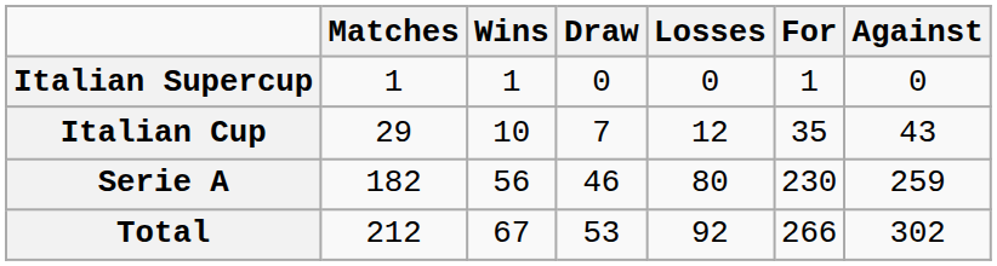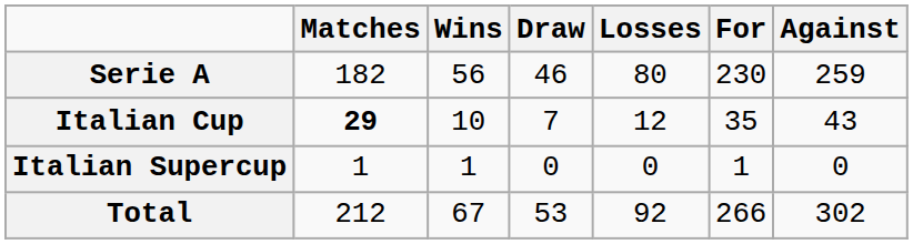 <table class="wikitable" style="text-align: center;">
 <tr>
 <td></td>
 <th>Matches</th>
 <th>Wins</th>
 <th>Draw</th>
 <th>Losses</th>
 <th>For</th>
 <th>Against</th>
 </tr>
 <tr>
+<th>Serie A</th>
+<td>182</td>
+<td>56</td>
+<td>46</td>
+<td>80</td>
+<td>230</td>
+<td>259</td>
+</tr>
+<tr>
+<th>Italian Cup</th>
+<td><strong>29</strong></td>
+<td>10</td>
+<td>7</td>
+<td>12</td>
+<td>35</td>
+<td>43</td>
+</tr>
+<tr>
 <th>Italian Supercup</th>
 <td>1</td>
 <td>1</td>
 <td>0</td>
 <td>0</td>
 <td>1</td>
 <td>0</td>
-</tr>
-<tr>
-<th>Italian Cup</th>
-<td>29</td>
-<td>10</td>
-<td>7</td>
-<td>12</td>
-<td>35</td>
-<td>43</td>
-</tr>
-<tr>
-<th>Serie A</th>
-<td>182</td>
-<td>56</td>
-<td>46</td>
-<td>80</td>
-<td>230</td>
-<td>259</td>
 </tr>
 <tr>
 <th>Total</th>
 <td>212</td>
 <td>67</td>
 <td>53</td>
 <td>92</td>
 <td>266</td>
 <td>302</td>
 </tr>
 </table>
